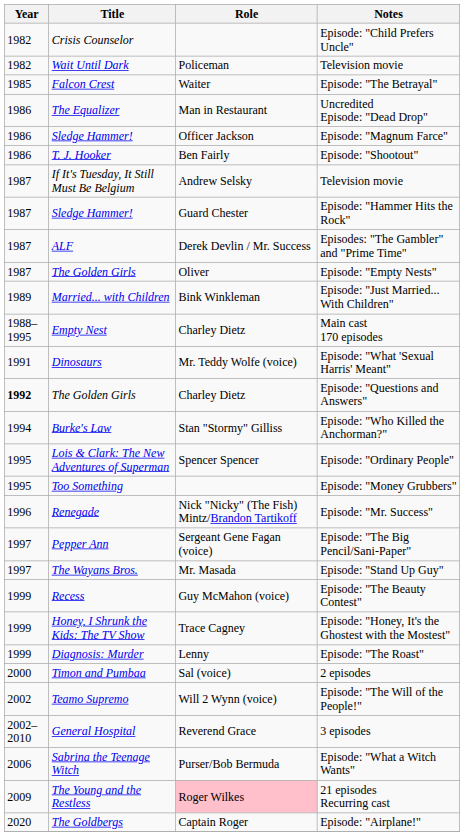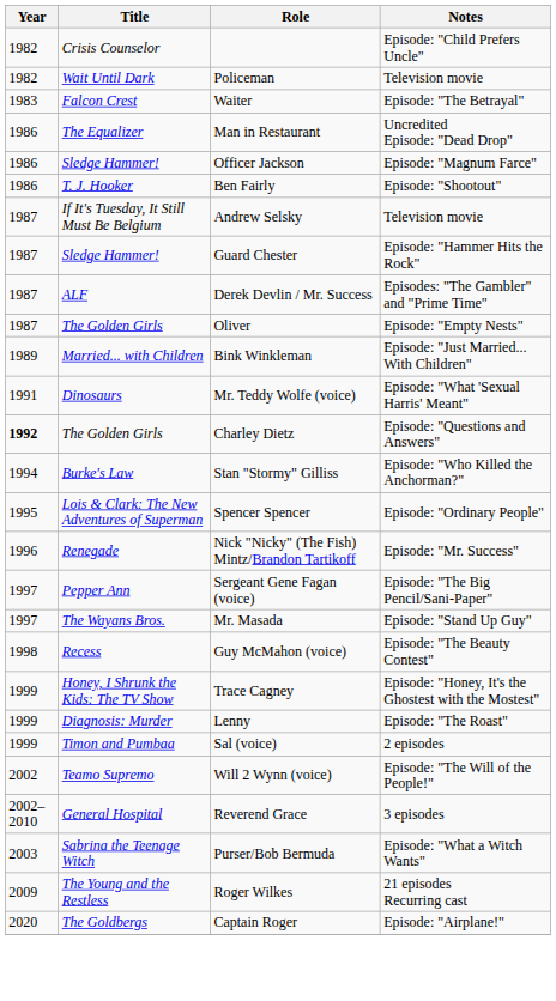 <table class="wikitable sortable">
 <tr>
 <th>Year</th>
 <th>Title</th>
 <th>Role</th>
 <th>Notes</th>
 </tr>
 <tr>
 <td>1982</td>
 <td><em>Crisis Counselor</em></td>
 <td></td>
 <td>Episode: "Child Prefers Uncle"</td>
 </tr>
 <tr>
 <td>1982</td>
 <td><em><a href='#'>Wait Until Dark</a></em></td>
 <td>Policeman</td>
 <td>Television movie</td>
 </tr>
 <tr>
-<td>1985</td>
+<td>1983</td>
 <td><em><a href='#'>Falcon Crest</a></em></td>
 <td>Waiter</td>
 <td>Episode: "The Betrayal"</td>
 </tr>
 <tr>
 <td>1986</td>
 <td><em><a href='#'>The Equalizer</a></em></td>
 <td>Man in Restaurant</td>
 <td>Uncredited<br>Episode: "Dead Drop"</td>
 </tr>
 <tr>
 <td>1986</td>
 <td><em><a href='#'>Sledge Hammer!</a></em></td>
 <td>Officer Jackson</td>
 <td>Episode: "Magnum Farce"</td>
 </tr>
 <tr>
 <td>1986</td>
 <td><em><a href='#'>T. J. Hooker</a></em></td>
 <td>Ben Fairly</td>
 <td>Episode: "Shootout"</td>
 </tr>
 <tr>
 <td>1987</td>
 <td><em>If It's Tuesday, It Still Must Be Belgium</em></td>
 <td>Andrew Selsky</td>
 <td>Television movie</td>
 </tr>
 <tr>
 <td>1987</td>
 <td><em><a href='#'>Sledge Hammer!</a></em></td>
 <td>Guard Chester</td>
 <td>Episode: "Hammer Hits the Rock"</td>
 </tr>
 <tr>
 <td>1987</td>
 <td><em><a href='#'>ALF</a></em></td>
 <td>Derek Devlin / Mr. Success</td>
 <td>Episodes: "The Gambler" and "Prime Time"</td>
 </tr>
 <tr>
 <td>1987</td>
 <td><em><a href='#'>The Golden Girls</a></em></td>
 <td>Oliver</td>
 <td>Episode: "Empty Nests"</td>
 </tr>
 <tr>
 <td>1989</td>
 <td><em><a href='#'>Married... with Children</a></em></td>
 <td>Bink Winkleman</td>
 <td>Episode: "Just Married... With Children"</td>
 </tr>
 <tr>
-<td>1988–1995</td>
-<td><em><a href='#'>Empty Nest</a></em></td>
-<td>Charley Dietz</td>
-<td>Main cast<br>170 episodes</td>
-</tr>
-<tr>
 <td>1991</td>
 <td><em><a href='#'>Dinosaurs</a></em></td>
 <td>Mr. Teddy Wolfe (voice)</td>
 <td>Episode: "What 'Sexual Harris' Meant"</td>
 </tr>
 <tr>
 <td><strong>1992</strong></td>
 <td><em>The Golden Girls</em></td>
 <td>Charley Dietz</td>
 <td>Episode: "Questions and Answers"</td>
 </tr>
 <tr>
 <td>1994</td>
 <td><em><a href='#'>Burke's Law</a></em></td>
 <td>Stan "Stormy" Gilliss</td>
 <td>Episode: "Who Killed the Anchorman?"</td>
 </tr>
 <tr>
 <td>1995</td>
 <td><em><a href='#'>Lois & Clark: The New Adventures of Superman</a></em></td>
 <td>Spencer Spencer</td>
 <td>Episode: "Ordinary People"</td>
 </tr>
 <tr>
-<td>1995</td>
-<td><em><a href='#'>Too Something</a></em></td>
-<td></td>
-<td>Episode: "Money Grubbers"</td>
-</tr>
-<tr>
 <td>1996</td>
 <td><em><a href='#'>Renegade</a></em></td>
 <td>Nick "Nicky" (The Fish) Mintz/<a href='#'>Brandon Tartikoff</a></td>
 <td>Episode: "Mr. Success"</td>
 </tr>
 <tr>
 <td>1997</td>
 <td><em><a href='#'>Pepper Ann</a></em></td>
 <td>Sergeant Gene Fagan (voice)</td>
 <td>Episode: "The Big Pencil/Sani-Paper"</td>
 </tr>
 <tr>
 <td>1997</td>
 <td><em><a href='#'>The Wayans Bros.</a></em></td>
 <td>Mr. Masada</td>
 <td>Episode: "Stand Up Guy"</td>
 </tr>
 <tr>
-<td>1999</td>
+<td>1998</td>
 <td><em><a href='#'>Recess</a></em></td>
 <td>Guy McMahon (voice)</td>
 <td>Episode: "The Beauty Contest"</td>
 </tr>
 <tr>
 <td>1999</td>
 <td><em><a href='#'>Honey, I Shrunk the Kids: The TV Show</a></em></td>
 <td>Trace Cagney</td>
 <td>Episode: "Honey, It's the Ghostest with the Mostest"</td>
 </tr>
 <tr>
 <td>1999</td>
 <td><em><a href='#'>Diagnosis: Murder</a></em></td>
 <td>Lenny</td>
 <td>Episode: "The Roast"</td>
 </tr>
 <tr>
-<td>2000</td>
+<td>1999</td>
 <td><em><a href='#'>Timon and Pumbaa</a></em></td>
 <td>Sal (voice)</td>
 <td>2 episodes</td>
 </tr>
 <tr>
 <td>2002</td>
 <td><em><a href='#'>Teamo Supremo</a></em></td>
 <td>Will 2 Wynn (voice)</td>
 <td>Episode: "The Will of the People!"</td>
 </tr>
 <tr>
 <td>2002–2010</td>
 <td><em><a href='#'>General Hospital</a></em></td>
 <td>Reverend Grace</td>
 <td>3 episodes</td>
 </tr>
 <tr>
-<td>2006</td>
+<td>2003</td>
 <td><em><a href='#'>Sabrina the Teenage Witch</a></em></td>
 <td>Purser/Bob Bermuda</td>
 <td>Episode: "What a Witch Wants"</td>
 </tr>
 <tr>
 <td>2009</td>
 <td><em><a href='#'>The Young and the Restless</a></em></td>
-<td style="background: pink;">Roger Wilkes</td>
+<td>Roger Wilkes</td>
 <td>21 episodes<br>Recurring cast</td>
 </tr>
 <tr>
 <td>2020</td>
 <td><em><a href='#'>The Goldbergs</a></em></td>
 <td>Captain Roger</td>
 <td>Episode: "Airplane!"</td>
 </tr>
 <tr>
 </tr>
 </table>
